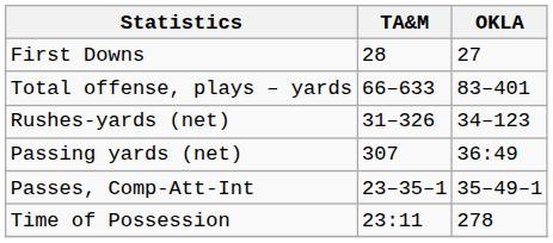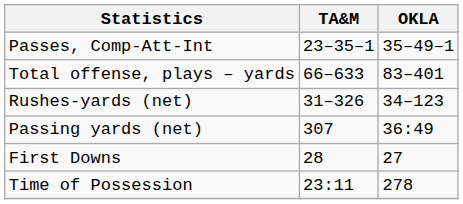 <table class="wikitable">
 <tr>
 <th>Statistics</th>
 <th>TA&M</th>
 <th>OKLA</th>
 </tr>
 <tr>
-<td>First Downs</td>
-<td>28</td>
-<td>27</td>
+<td>Passes, Comp-Att-Int</td>
+<td>23–35–1</td>
+<td>35–49–1</td>
 </tr>
 <tr>
 <td>Total offense, plays – yards</td>
 <td>66–633</td>
 <td>83–401</td>
 </tr>
 <tr>
 <td>Rushes-yards (net)</td>
 <td>31–326</td>
 <td>34–123</td>
 </tr>
 <tr>
 <td>Passing yards (net)</td>
 <td>307</td>
 <td>36:49</td>
 </tr>
 <tr>
-<td>Passes, Comp-Att-Int</td>
-<td>23–35–1</td>
-<td>35–49–1</td>
+<td>First Downs</td>
+<td>28</td>
+<td>27</td>
 </tr>
 <tr>
 <td>Time of Possession</td>
 <td>23:11</td>
 <td>278</td>
 </tr>
 <tr>
 </tr>
 </table>
